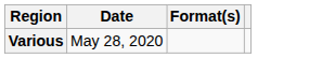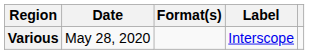 <table class="wikitable plainrowheaders" border="1">
 <tr>
 <th scope="col">Region</th>
 <th scope="col">Date</th>
 <th scope="col">Format(s)</th>
+<th scope="col">Label</th>
 <th scope="col"></th>
 </tr>
 <tr>
 <th scope="row">Various</th>
 <td>May 28, 2020</td>
 <td></td>
+<td><a href='#'>Interscope</a></td>
 <td style="text-align:center;"></td>
 </tr>
 </table>
